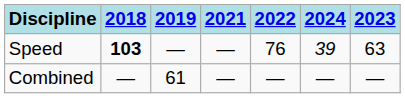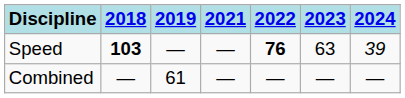 <table class="wikitable" style="text-align: center;">
 <tr>
 <th style="background: #b0e0e6;">Discipline</th>
 <th style="background: #b0e0e6;"><a href='#'>2018</a></th>
 <th style="background: #b0e0e6;"><a href='#'>2019</a></th>
 <th style="background: #b0e0e6;"><a href='#'>2021</a></th>
 <th style="background: #b0e0e6;"><a href='#'>2022</a></th>
+<th style="background: #b0e0e6;"><a href='#'>2023</a></th>
 <th style="background: #b0e0e6;"><a href='#'>2024</a></th>
-<th style="background: #b0e0e6;"><a href='#'>2023</a></th>
 </tr>
 <tr>
 <td align="left">Speed</td>
 <td><strong>103</strong></td>
 <td>—</td>
 <td>—</td>
-<td>76</td>
+<td><strong>76</strong></td>
+<td>63</td>
 <td><em>39</em></td>
-<td>63</td>
 </tr>
 <tr>
 <td align="left">Combined</td>
 <td>—</td>
 <td>61</td>
 <td>—</td>
 <td>—</td>
 <td>—</td>
 <td>—</td>
 </tr>
 </table>
